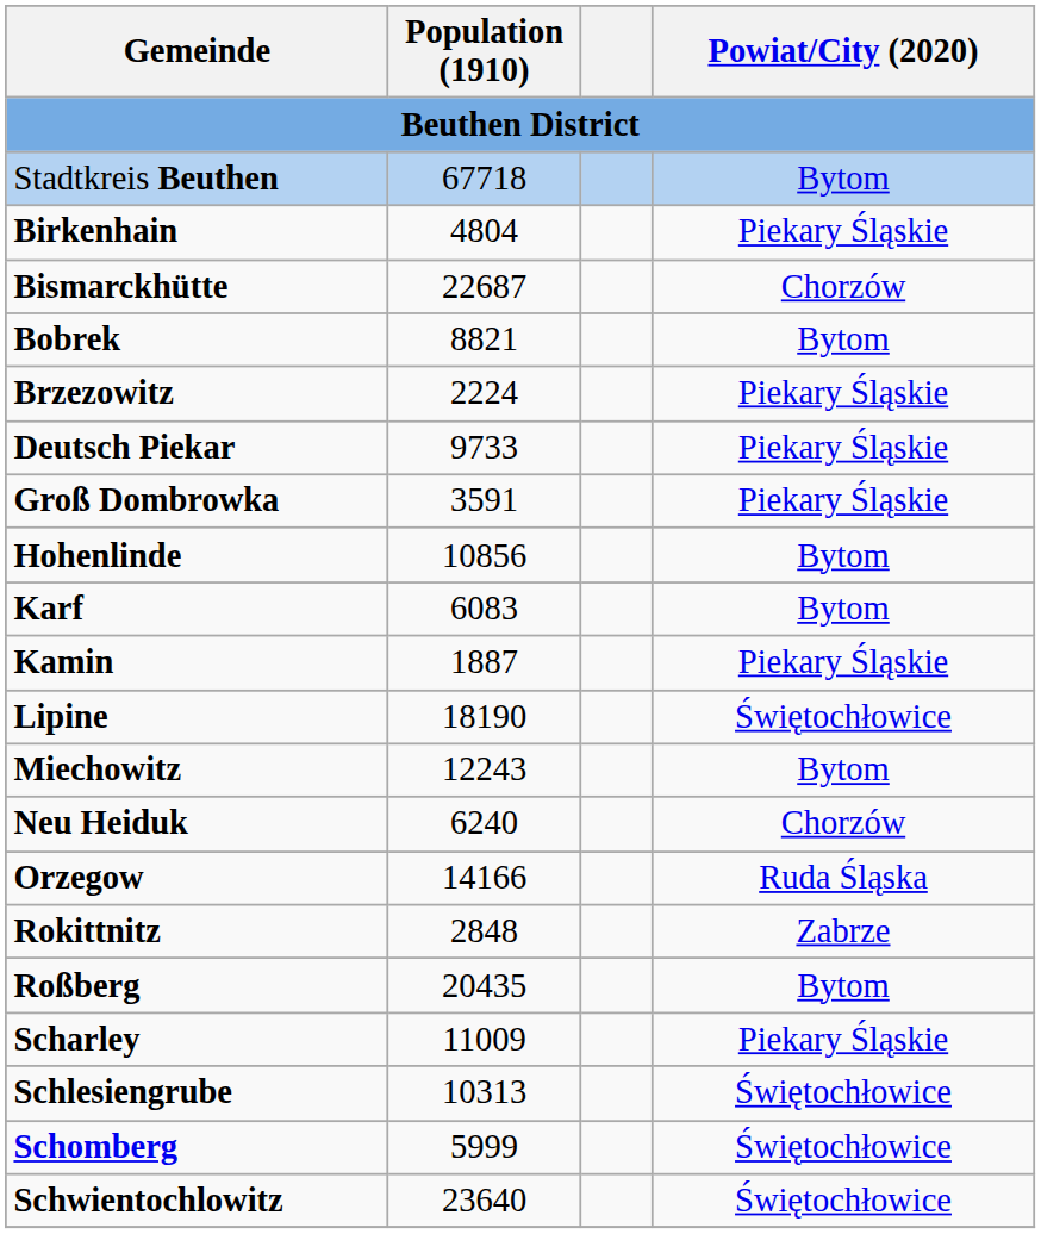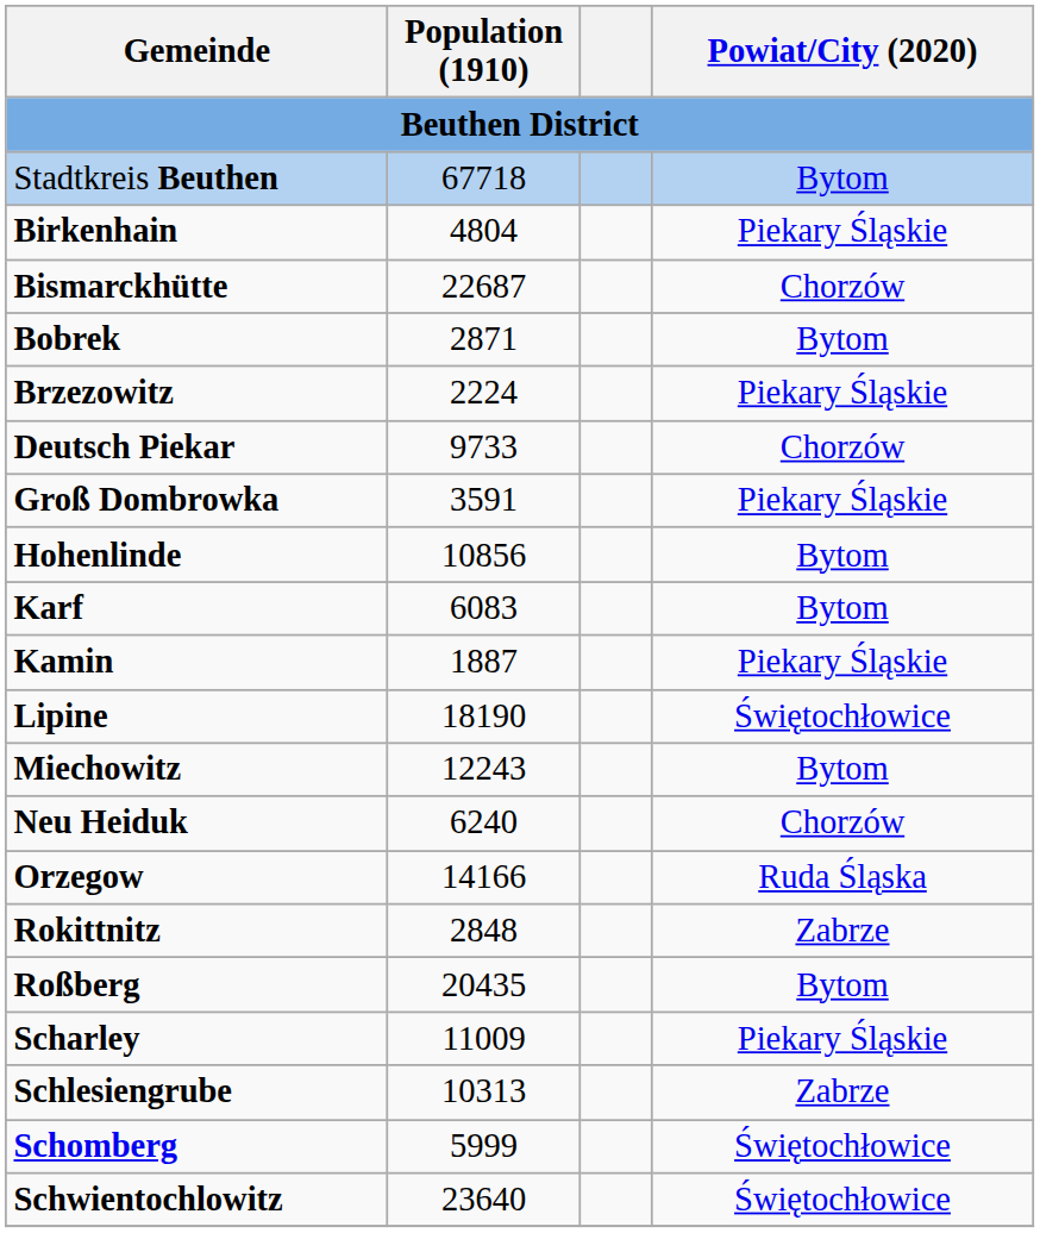 <table class="wikitable sortable" | style="width: 55%">
 <tr>
 <th style="width: 32%" class="unsortable" =>Gemeinde</th>
 <th style="width: 11%" class="sortable" =>Population (1910)</th>
 <th style="width: 6%"  class="unsortable" =></th>
 <th style="width: 32%" class="unsortable" =><a href='#'>Powiat/City</a> (2020)</th>
 </tr>
 <tr>
 <td colspan=6 align="center" bgcolor="74abe3"><strong>Beuthen District</strong></td>
 </tr>
 <tr>
 <td bgcolor="b3d2f2">Stadtkreis <strong>Beuthen</strong></td>
 <td align="center" bgcolor="b3d2f2">67718</td>
 <td align="center" bgcolor="b3d2f2"></td>
 <td align="center" bgcolor="b3d2f2"><a href='#'>Bytom</a> </td>
 </tr>
 <tr>
 <td><strong>Birkenhain</strong></td>
 <td align="center">4804</td>
 <td align="center"></td>
 <td align="center"><a href='#'>Piekary Śląskie</a> </td>
 </tr>
 <tr>
 <td><strong>Bismarckhütte</strong></td>
 <td align="center">22687</td>
 <td align="center"></td>
 <td align="center"><a href='#'>Chorzów</a> </td>
 </tr>
 <tr>
 <td><strong>Bobrek</strong></td>
-<td align="center">8821</td>
+<td align="center">2871</td>
 <td align="center"></td>
 <td align="center"><a href='#'>Bytom</a> </td>
 </tr>
 <tr>
 <td><strong>Brzezowitz</strong></td>
 <td align="center">2224</td>
 <td align="center"></td>
 <td align="center"><a href='#'>Piekary Śląskie</a> </td>
 </tr>
 <tr>
 <td><strong>Deutsch Piekar</strong></td>
 <td align="center">9733</td>
 <td align="center"></td>
-<td align="center"><a href='#'>Piekary Śląskie</a> </td>
+<td align="center"><a href='#'>Chorzów</a> </td>
 </tr>
 <tr>
 <td><strong>Groß Dombrowka</strong></td>
 <td align="center">3591</td>
 <td align="center"></td>
 <td align="center"><a href='#'>Piekary Śląskie</a> </td>
 </tr>
 <tr>
 <td><strong>Hohenlinde</strong></td>
 <td align="center">10856</td>
 <td align="center"></td>
 <td align="center"><a href='#'>Bytom</a> </td>
 </tr>
 <tr>
 <td><strong>Karf</strong></td>
 <td align="center">6083</td>
 <td align="center"></td>
 <td align="center"><a href='#'>Bytom</a> </td>
 </tr>
 <tr>
 <td><strong>Kamin</strong></td>
 <td align="center">1887</td>
 <td align="center"></td>
 <td align="center"><a href='#'>Piekary Śląskie</a> </td>
 </tr>
 <tr>
 <td><strong>Lipine</strong></td>
 <td align="center">18190</td>
 <td align="center"></td>
 <td align="center"><a href='#'>Świętochłowice</a> </td>
 </tr>
 <tr>
 <td><strong>Miechowitz</strong></td>
 <td align="center">12243</td>
 <td align="center"></td>
 <td align="center"><a href='#'>Bytom</a> </td>
 </tr>
 <tr>
 <td><strong>Neu Heiduk</strong></td>
 <td align="center">6240</td>
 <td align="center"></td>
 <td align="center"><a href='#'>Chorzów</a> </td>
 </tr>
 <tr>
 <td><strong>Orzegow</strong></td>
 <td align="center">14166</td>
 <td align="center"></td>
 <td align="center"><a href='#'>Ruda Śląska</a> </td>
 </tr>
 <tr>
 <td><strong>Rokittnitz</strong></td>
 <td align="center">2848</td>
 <td align="center"></td>
 <td align="center"><a href='#'>Zabrze</a> </td>
 </tr>
 <tr>
 <td><strong>Roßberg</strong></td>
 <td align="center">20435</td>
 <td align="center"></td>
 <td align="center"><a href='#'>Bytom</a> </td>
 </tr>
 <tr>
 <td><strong>Scharley</strong></td>
 <td align="center">11009</td>
 <td align="center"></td>
 <td align="center"><a href='#'>Piekary Śląskie</a> </td>
 </tr>
 <tr>
 <td><strong>Schlesiengrube</strong></td>
 <td align="center">10313</td>
 <td align="center"></td>
-<td align="center"><a href='#'>Świętochłowice</a> </td>
+<td align="center"><a href='#'>Zabrze</a> </td>
 </tr>
 <tr>
 <td><strong><a href='#'>Schomberg</a></strong></td>
 <td align="center">5999</td>
 <td align="center"></td>
 <td align="center"><a href='#'>Świętochłowice</a> </td>
 </tr>
 <tr>
 <td><strong>Schwientochlowitz</strong></td>
 <td align="center">23640</td>
 <td align="center"></td>
 <td align="center"><a href='#'>Świętochłowice</a> </td>
 </tr>
 <tr>
 </tr>
 </table>
